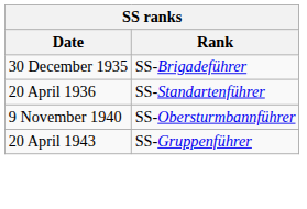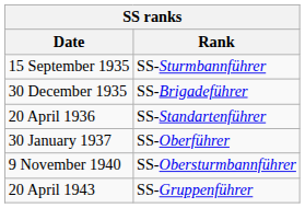 <table class="wikitable float-right">
 <tr>
 <th colspan="2">SS ranks</th>
 </tr>
 <tr>
 <th>Date</th>
 <th>Rank</th>
+</tr>
+<tr>
+<td>15 September 1935</td>
+<td>SS-<em><a href='#'>Sturmbannführer</a></em></td>
 </tr>
 <tr>
 <td>30 December 1935</td>
 <td>SS-<em><a href='#'>Brigadeführer</a></em></td>
 </tr>
 <tr>
 <td>20 April 1936</td>
 <td>SS-<em><a href='#'>Standartenführer</a></em></td>
 </tr>
 <tr>
+<td>30 January 1937</td>
+<td>SS-<em><a href='#'>Oberführer</a></em></td>
+</tr>
+<tr>
 <td>9 November 1940</td>
 <td>SS-<em><a href='#'>Obersturmbannführer</a></em></td>
 </tr>
 <tr>
 <td>20 April 1943</td>
 <td>SS-<em><a href='#'>Gruppenführer</a></em></td>
 </tr>
 </table>
